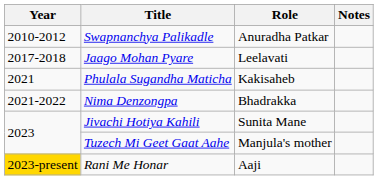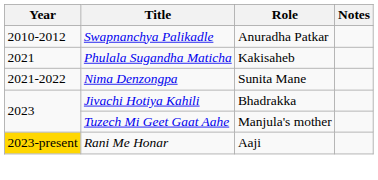 <table class="wikitable">
 <tr>
 <th>Year</th>
 <th>Title</th>
 <th>Role</th>
 <th>Notes</th>
 </tr>
 <tr>
 <td>2010-2012</td>
 <td><em><a href='#'>Swapnanchya Palikadle</a></em></td>
 <td>Anuradha Patkar</td>
 <td></td>
 </tr>
 <tr>
-<td>2017-2018</td>
-<td><em><a href='#'>Jaago Mohan Pyare</a></em></td>
-<td>Leelavati</td>
-<td></td>
-</tr>
-<tr>
 <td>2021</td>
 <td><em><a href='#'>Phulala Sugandha Maticha</a></em></td>
 <td>Kakisaheb</td>
 <td></td>
 </tr>
 <tr>
 <td>2021-2022</td>
 <td><em><a href='#'>Nima Denzongpa</a></em></td>
-<td>Bhadrakka</td>
+<td>Sunita Mane</td>
 <td></td>
 </tr>
 <tr>
 <td rowspan="2">2023</td>
 <td><em><a href='#'>Jivachi Hotiya Kahili</a></em></td>
-<td>Sunita Mane</td>
+<td>Bhadrakka</td>
 <td></td>
 </tr>
 <tr>
 <td><em><a href='#'>Tuzech Mi Geet Gaat Aahe</a></em></td>
 <td>Manjula's mother</td>
 <td></td>
 </tr>
 <tr>
 <td style="background: gold;">2023-present</td>
 <td><em>Rani Me Honar</em></td>
 <td>Aaji</td>
 <td></td>
 </tr>
 </table>
